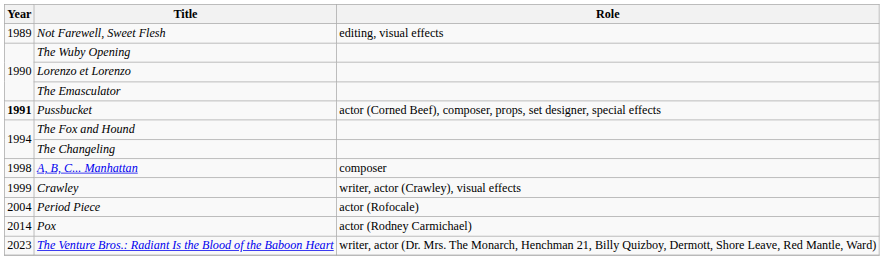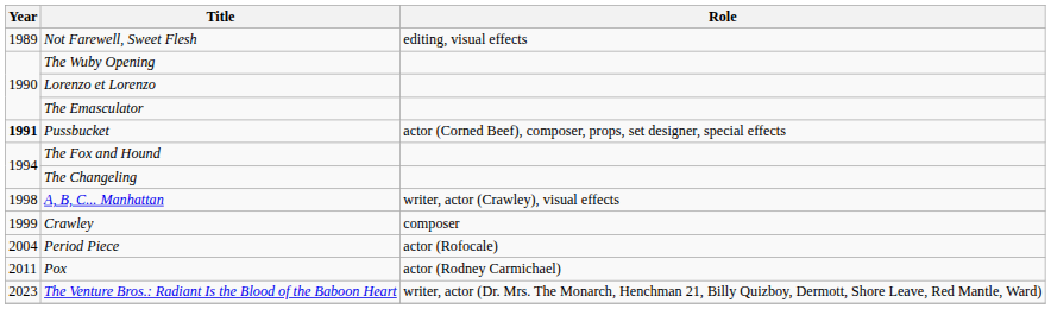 <table class="wikitable">
 <tr>
 <th>Year</th>
 <th>Title</th>
 <th>Role</th>
 </tr>
 <tr>
 <td>1989</td>
 <td><em>Not Farewell, Sweet Flesh</em></td>
 <td>editing, visual effects</td>
 </tr>
 <tr>
 <td rowspan="3">1990</td>
 <td><em>The Wuby Opening</em></td>
 <td></td>
 </tr>
 <tr>
 <td><em>Lorenzo et Lorenzo</em></td>
 <td></td>
 </tr>
 <tr>
 <td><em>The Emasculator</em></td>
 <td></td>
 </tr>
 <tr>
 <td><strong>1991</strong></td>
 <td><em>Pussbucket</em></td>
 <td>actor (Corned Beef), composer, props, set designer, special effects</td>
 </tr>
 <tr>
 <td rowspan="2">1994</td>
 <td><em>The Fox and Hound</em></td>
 <td></td>
 </tr>
 <tr>
 <td><em>The Changeling</em></td>
 <td></td>
 </tr>
 <tr>
 <td>1998</td>
 <td><em><a href='#'>A, B, C... Manhattan</a></em></td>
-<td>composer</td>
+<td>writer, actor (Crawley), visual effects</td>
 </tr>
 <tr>
 <td>1999</td>
 <td><em>Crawley</em></td>
-<td>writer, actor (Crawley), visual effects</td>
+<td>composer</td>
 </tr>
 <tr>
 <td>2004</td>
 <td><em>Period Piece</em></td>
 <td>actor (Rofocale)</td>
 </tr>
 <tr>
-<td>2014</td>
+<td>2011</td>
 <td><em>Pox</em></td>
 <td>actor (Rodney Carmichael)</td>
 </tr>
 <tr>
 <td>2023</td>
 <td><em><a href='#'>The Venture Bros.: Radiant Is the Blood of the Baboon Heart</a></em></td>
 <td>writer, actor (Dr. Mrs. The Monarch, Henchman 21, Billy Quizboy, Dermott, Shore Leave, Red Mantle, Ward)</td>
 </tr>
 <tr>
 </tr>
 </table>
